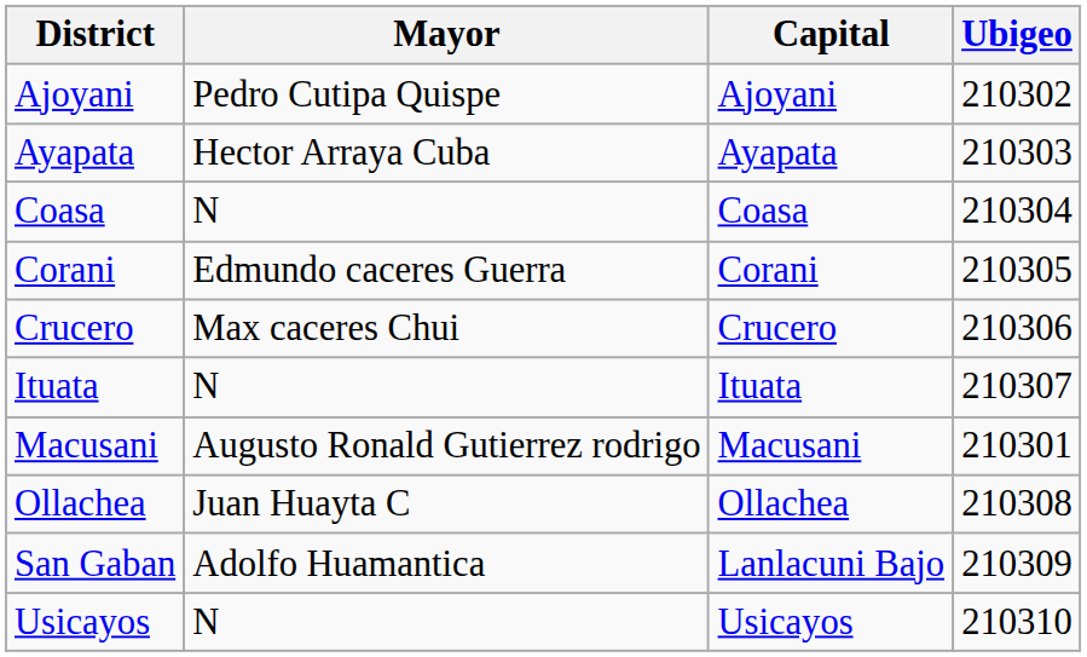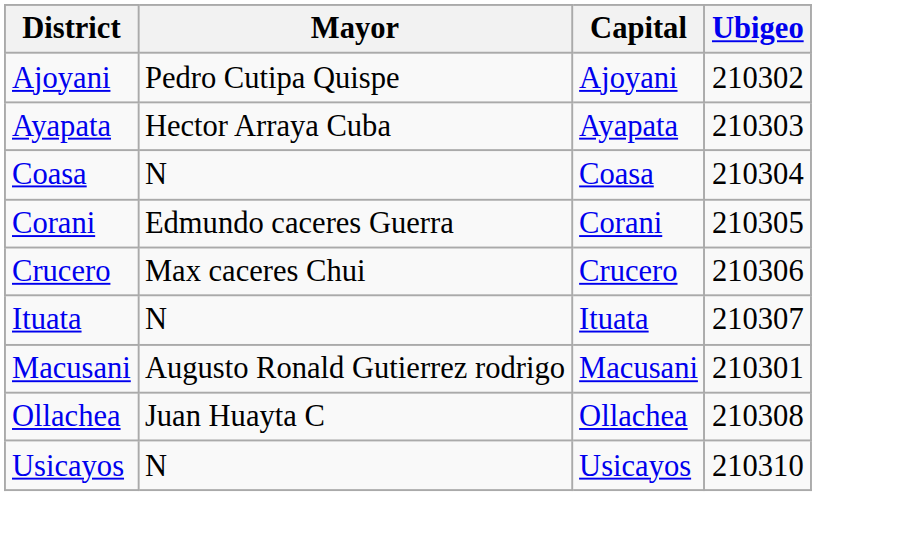 <table class="wikitable sortable">
 <tr>
 <th>District</th>
 <th>Mayor</th>
 <th>Capital</th>
 <th><a href='#'>Ubigeo</a></th>
 </tr>
 <tr>
 <td><a href='#'>Ajoyani</a></td>
 <td>Pedro Cutipa Quispe</td>
 <td><a href='#'>Ajoyani</a></td>
 <td>210302</td>
 </tr>
 <tr>
 <td><a href='#'>Ayapata</a></td>
 <td>Hector Arraya Cuba</td>
 <td><a href='#'>Ayapata</a></td>
 <td>210303</td>
 </tr>
 <tr>
 <td><a href='#'>Coasa</a></td>
 <td>N</td>
 <td><a href='#'>Coasa</a></td>
 <td>210304</td>
 </tr>
 <tr>
 <td><a href='#'>Corani</a></td>
 <td>Edmundo caceres Guerra</td>
 <td><a href='#'>Corani</a></td>
 <td>210305</td>
 </tr>
 <tr>
 <td><a href='#'>Crucero</a></td>
 <td>Max caceres Chui</td>
 <td><a href='#'>Crucero</a></td>
 <td>210306</td>
 </tr>
 <tr>
 <td><a href='#'>Ituata</a></td>
 <td>N</td>
 <td><a href='#'>Ituata</a></td>
 <td>210307</td>
 </tr>
 <tr>
 <td><a href='#'>Macusani</a></td>
 <td>Augusto Ronald Gutierrez rodrigo</td>
 <td><a href='#'>Macusani</a></td>
 <td>210301</td>
 </tr>
 <tr>
 <td><a href='#'>Ollachea</a></td>
 <td>Juan Huayta C</td>
 <td><a href='#'>Ollachea</a></td>
 <td>210308</td>
 </tr>
 <tr>
-<td><a href='#'>San Gaban</a></td>
-<td>Adolfo Huamantica</td>
-<td><a href='#'>Lanlacuni Bajo</a></td>
-<td>210309</td>
-</tr>
-<tr>
 <td><a href='#'>Usicayos</a></td>
 <td>N</td>
 <td><a href='#'>Usicayos</a></td>
 <td>210310</td>
 </tr>
 </table>
